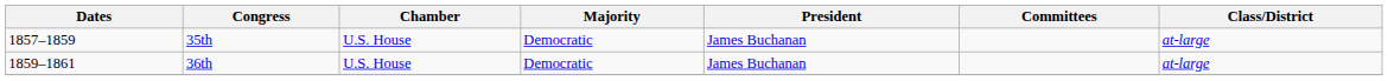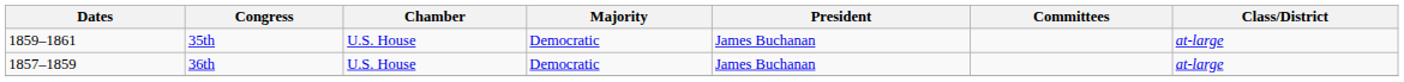 <table class=wikitable style="width: 94%" style="text-align: center;">
 <tr>
 <th>Dates</th>
 <th>Congress</th>
 <th>Chamber</th>
 <th>Majority</th>
 <th>President</th>
 <th>Committees</th>
 <th>Class/District</th>
 </tr>
 <tr>
-<td>1857–1859</td>
+<td>1859–1861</td>
 <td><a href='#'>35th</a></td>
 <td><a href='#'>U.S. House</a></td>
 <td><a href='#'>Democratic</a></td>
 <td><a href='#'>James Buchanan</a></td>
 <td></td>
 <td><a href='#'><em>at-large</em></a></td>
 </tr>
 <tr>
-<td>1859–1861</td>
+<td>1857–1859</td>
 <td><a href='#'>36th</a></td>
 <td><a href='#'>U.S. House</a></td>
 <td><a href='#'>Democratic</a></td>
 <td><a href='#'>James Buchanan</a></td>
 <td></td>
 <td><a href='#'><em>at-large</em></a></td>
 </tr>
 <tr>
 </tr>
 </table>
